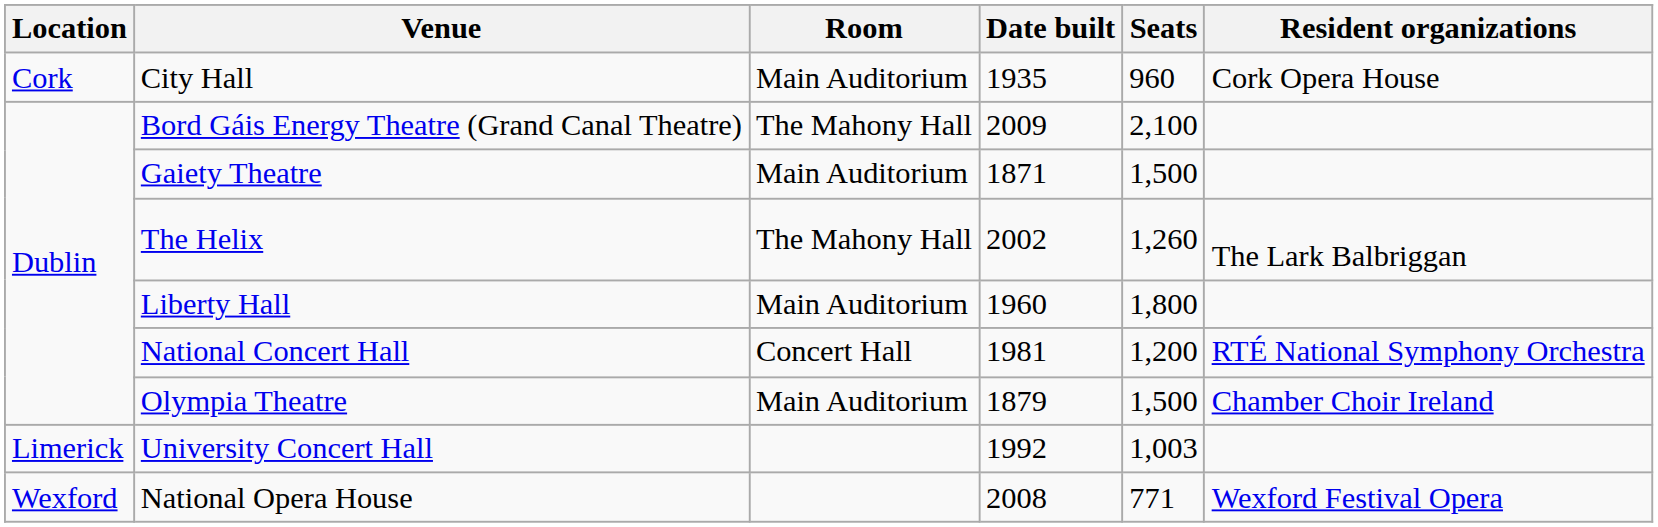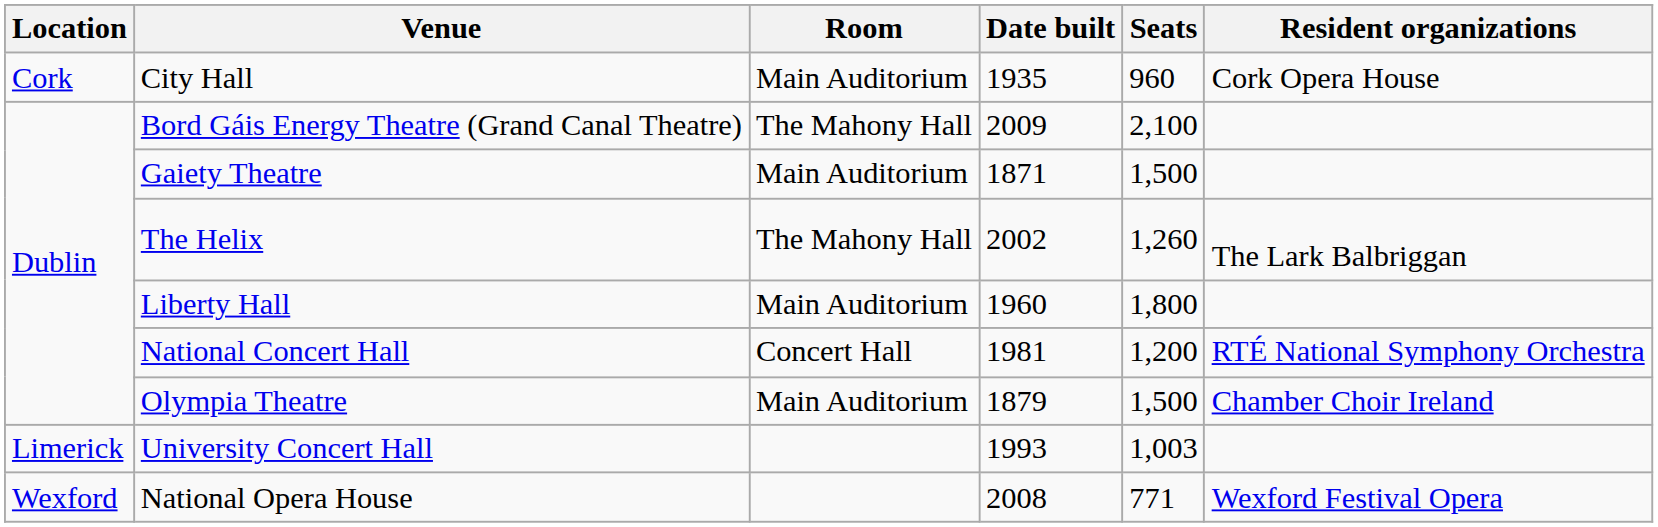 <table class="wikitable">
 <tr>
 <th>Location</th>
 <th>Venue</th>
 <th>Room</th>
 <th>Date built</th>
 <th>Seats</th>
 <th>Resident organizations</th>
 </tr>
 <tr>
 <td><a href='#'>Cork</a></td>
 <td>City Hall</td>
 <td>Main Auditorium</td>
 <td>1935</td>
 <td>960</td>
 <td>Cork Opera House</td>
 </tr>
 <tr>
 <td rowspan=6><a href='#'>Dublin</a></td>
 <td><a href='#'>Bord Gáis Energy Theatre</a> (Grand Canal Theatre)</td>
 <td>The Mahony Hall</td>
 <td>2009</td>
 <td>2,100</td>
 <td></td>
 </tr>
 <tr>
 <td><a href='#'>Gaiety Theatre</a></td>
 <td>Main Auditorium</td>
 <td>1871</td>
 <td>1,500</td>
 <td></td>
 </tr>
 <tr>
 <td><a href='#'>The Helix</a></td>
 <td>The Mahony Hall</td>
 <td>2002</td>
 <td>1,260</td>
 <td><br>The Lark Balbriggan</td>
 </tr>
 <tr>
 <td><a href='#'>Liberty Hall</a></td>
 <td>Main Auditorium</td>
 <td>1960</td>
 <td>1,800</td>
 <td></td>
 </tr>
 <tr>
 <td><a href='#'>National Concert Hall</a></td>
 <td>Concert Hall</td>
 <td>1981</td>
 <td>1,200</td>
 <td><a href='#'>RTÉ National Symphony Orchestra</a></td>
 </tr>
 <tr>
 <td><a href='#'>Olympia Theatre</a></td>
 <td>Main Auditorium</td>
 <td>1879</td>
 <td>1,500</td>
 <td><a href='#'>Chamber Choir Ireland</a></td>
 </tr>
 <tr>
 <td><a href='#'>Limerick</a></td>
 <td><a href='#'>University Concert Hall</a></td>
 <td></td>
-<td>1992</td>
+<td>1993</td>
 <td>1,003</td>
 <td></td>
 </tr>
 <tr>
 <td><a href='#'>Wexford</a></td>
 <td>National Opera House</td>
 <td></td>
 <td>2008</td>
 <td>771</td>
 <td><a href='#'>Wexford Festival Opera</a></td>
 </tr>
 </table>
